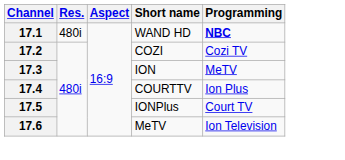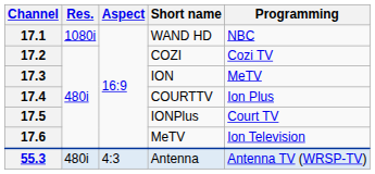 <table class="wikitable">
 <tr>
 <th scope = "col"><a href='#'>Channel</a></th>
 <th scope = "col"><a href='#'>Res.</a></th>
 <th scope = "col"><a href='#'>Aspect</a></th>
 <th scope = "col">Short name</th>
 <th scope = "col">Programming</th>
 </tr>
 <tr>
 <th scope = "row">17.1</th>
-<td>480i</td>
+<td><a href='#'>1080i</a></td>
 <td rowspan=6><a href='#'>16:9</a></td>
 <td>WAND HD</td>
-<td><strong><a href='#'>NBC</a></strong></td>
+<td><a href='#'>NBC</a></td>
 </tr>
 <tr>
 <th scope = "row">17.2</th>
 <td rowspan=5><a href='#'>480i</a></td>
 <td>COZI</td>
 <td><a href='#'>Cozi TV</a></td>
 </tr>
 <tr>
 <th scope = "row">17.3</th>
 <td>ION</td>
 <td><a href='#'>MeTV</a></td>
 </tr>
 <tr>
 <th scope = "row">17.4</th>
 <td>COURTTV</td>
 <td><a href='#'>Ion Plus</a></td>
 </tr>
 <tr>
 <th scope = "row">17.5</th>
 <td>IONPlus</td>
 <td><a href='#'>Court TV</a></td>
 </tr>
 <tr>
 <th scope = "row">17.6</th>
 <td>MeTV</td>
 <td><a href='#'>Ion Television</a></td>
 </tr>
+<tr style="background-color:#DFEBF6; border-top: 2px solid #003399;">
+<th scope = "row"><a href='#'>55.3</a></th>
+<td>480i</td>
+<td>4:3</td>
+<td>Antenna</td>
+<td><a href='#'>Antenna TV</a> (<a href='#'>WRSP-TV</a>)</td>
+</tr>
 </table>
